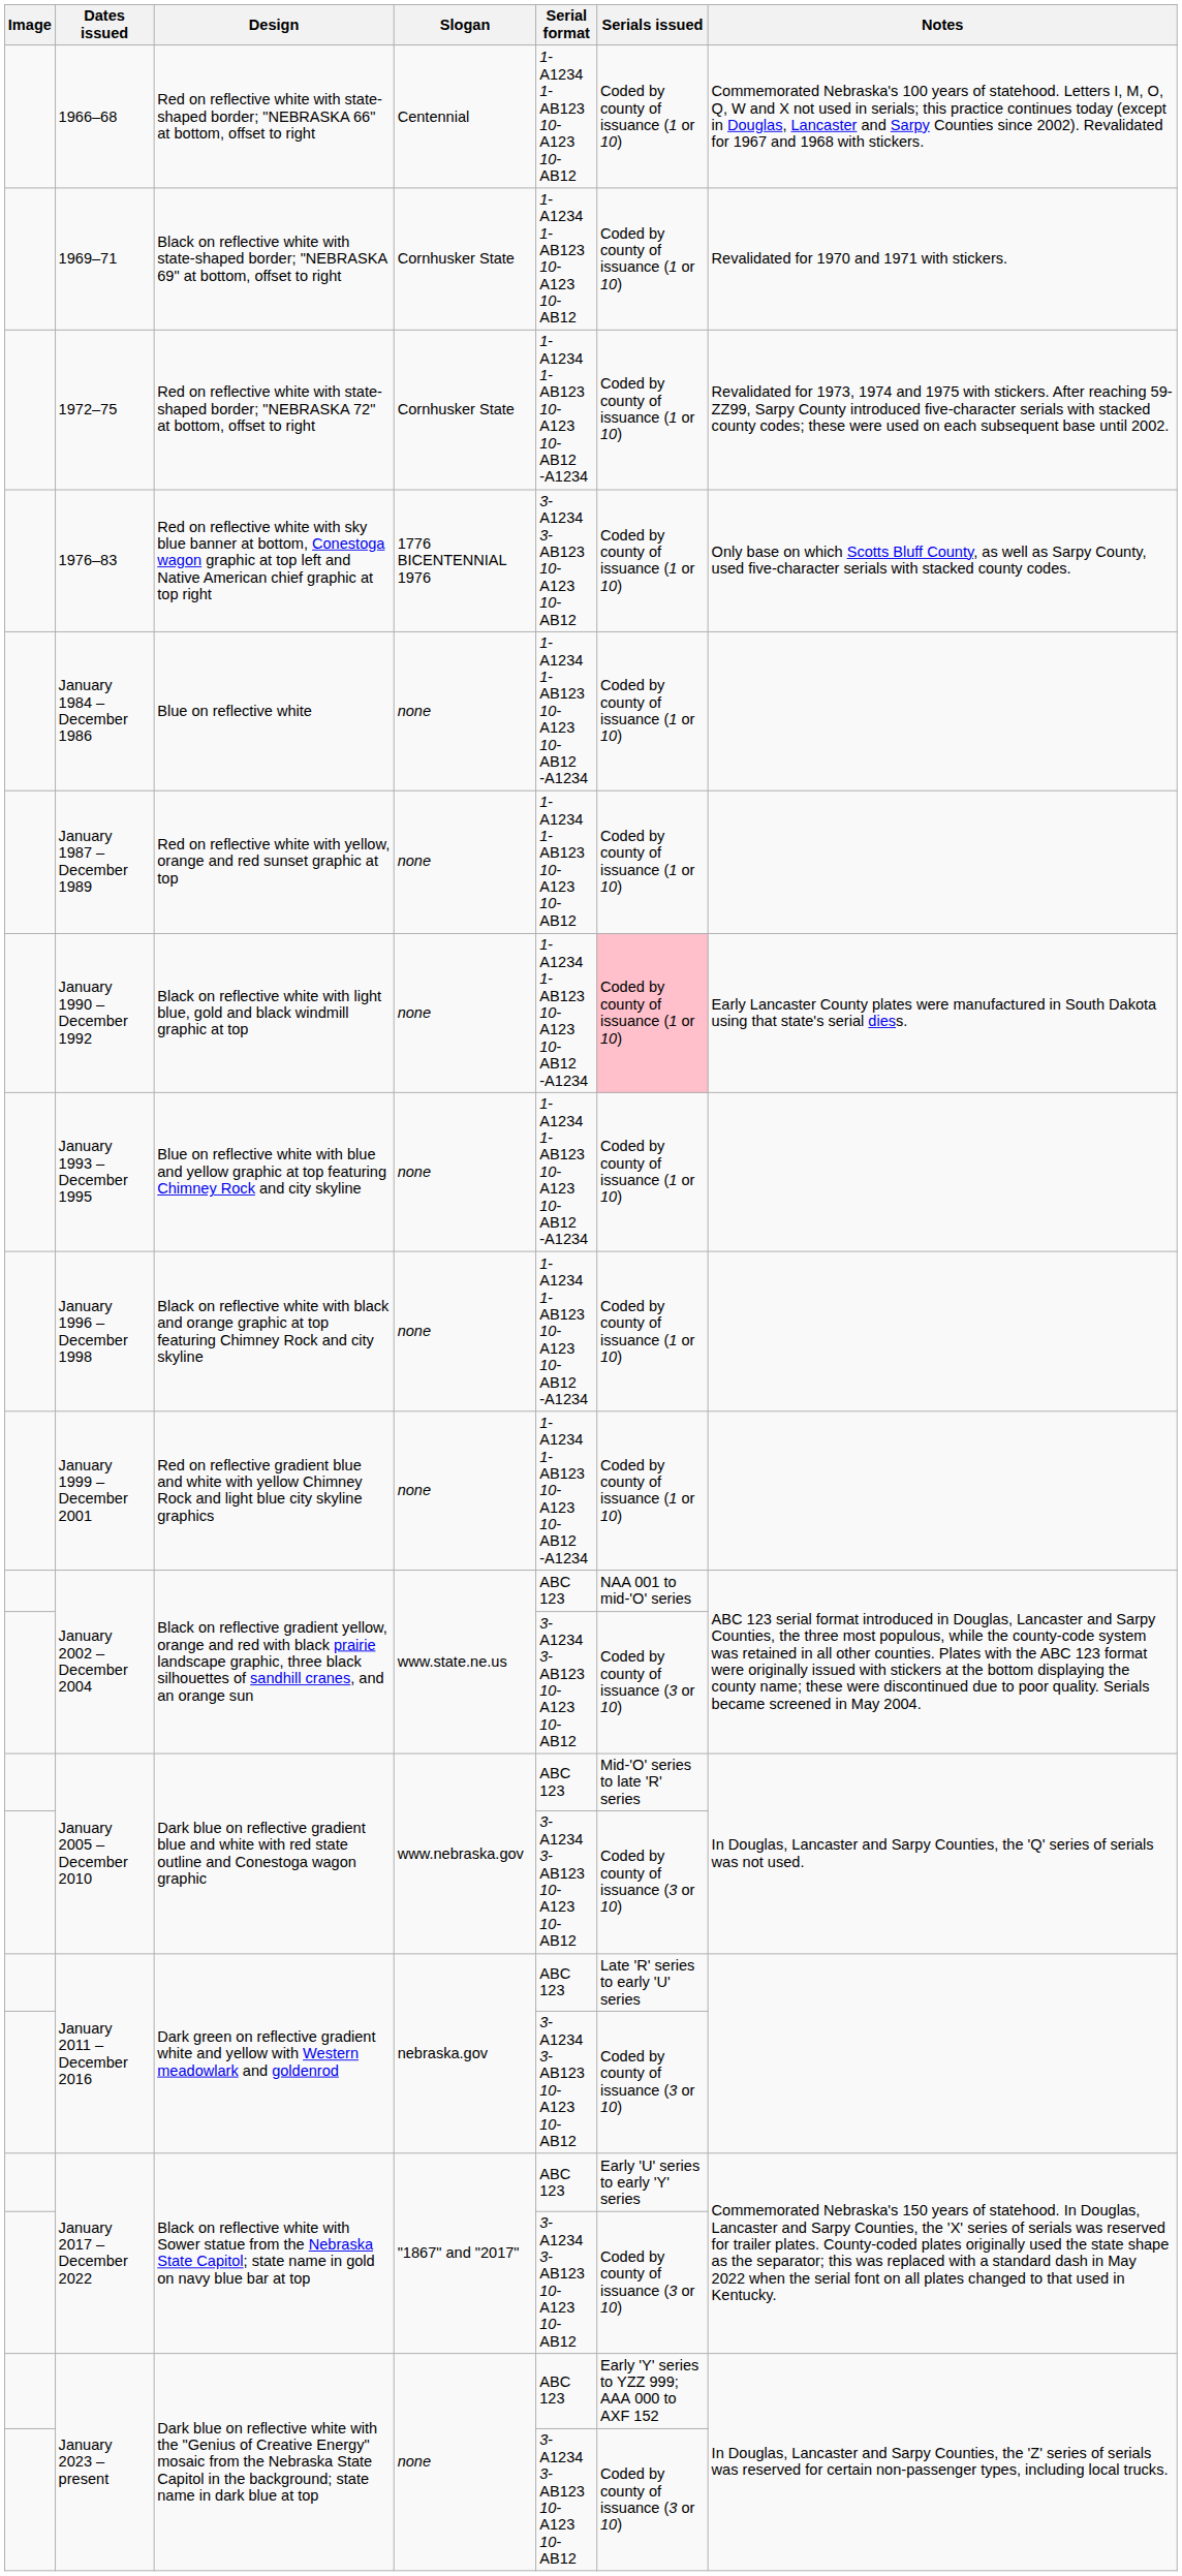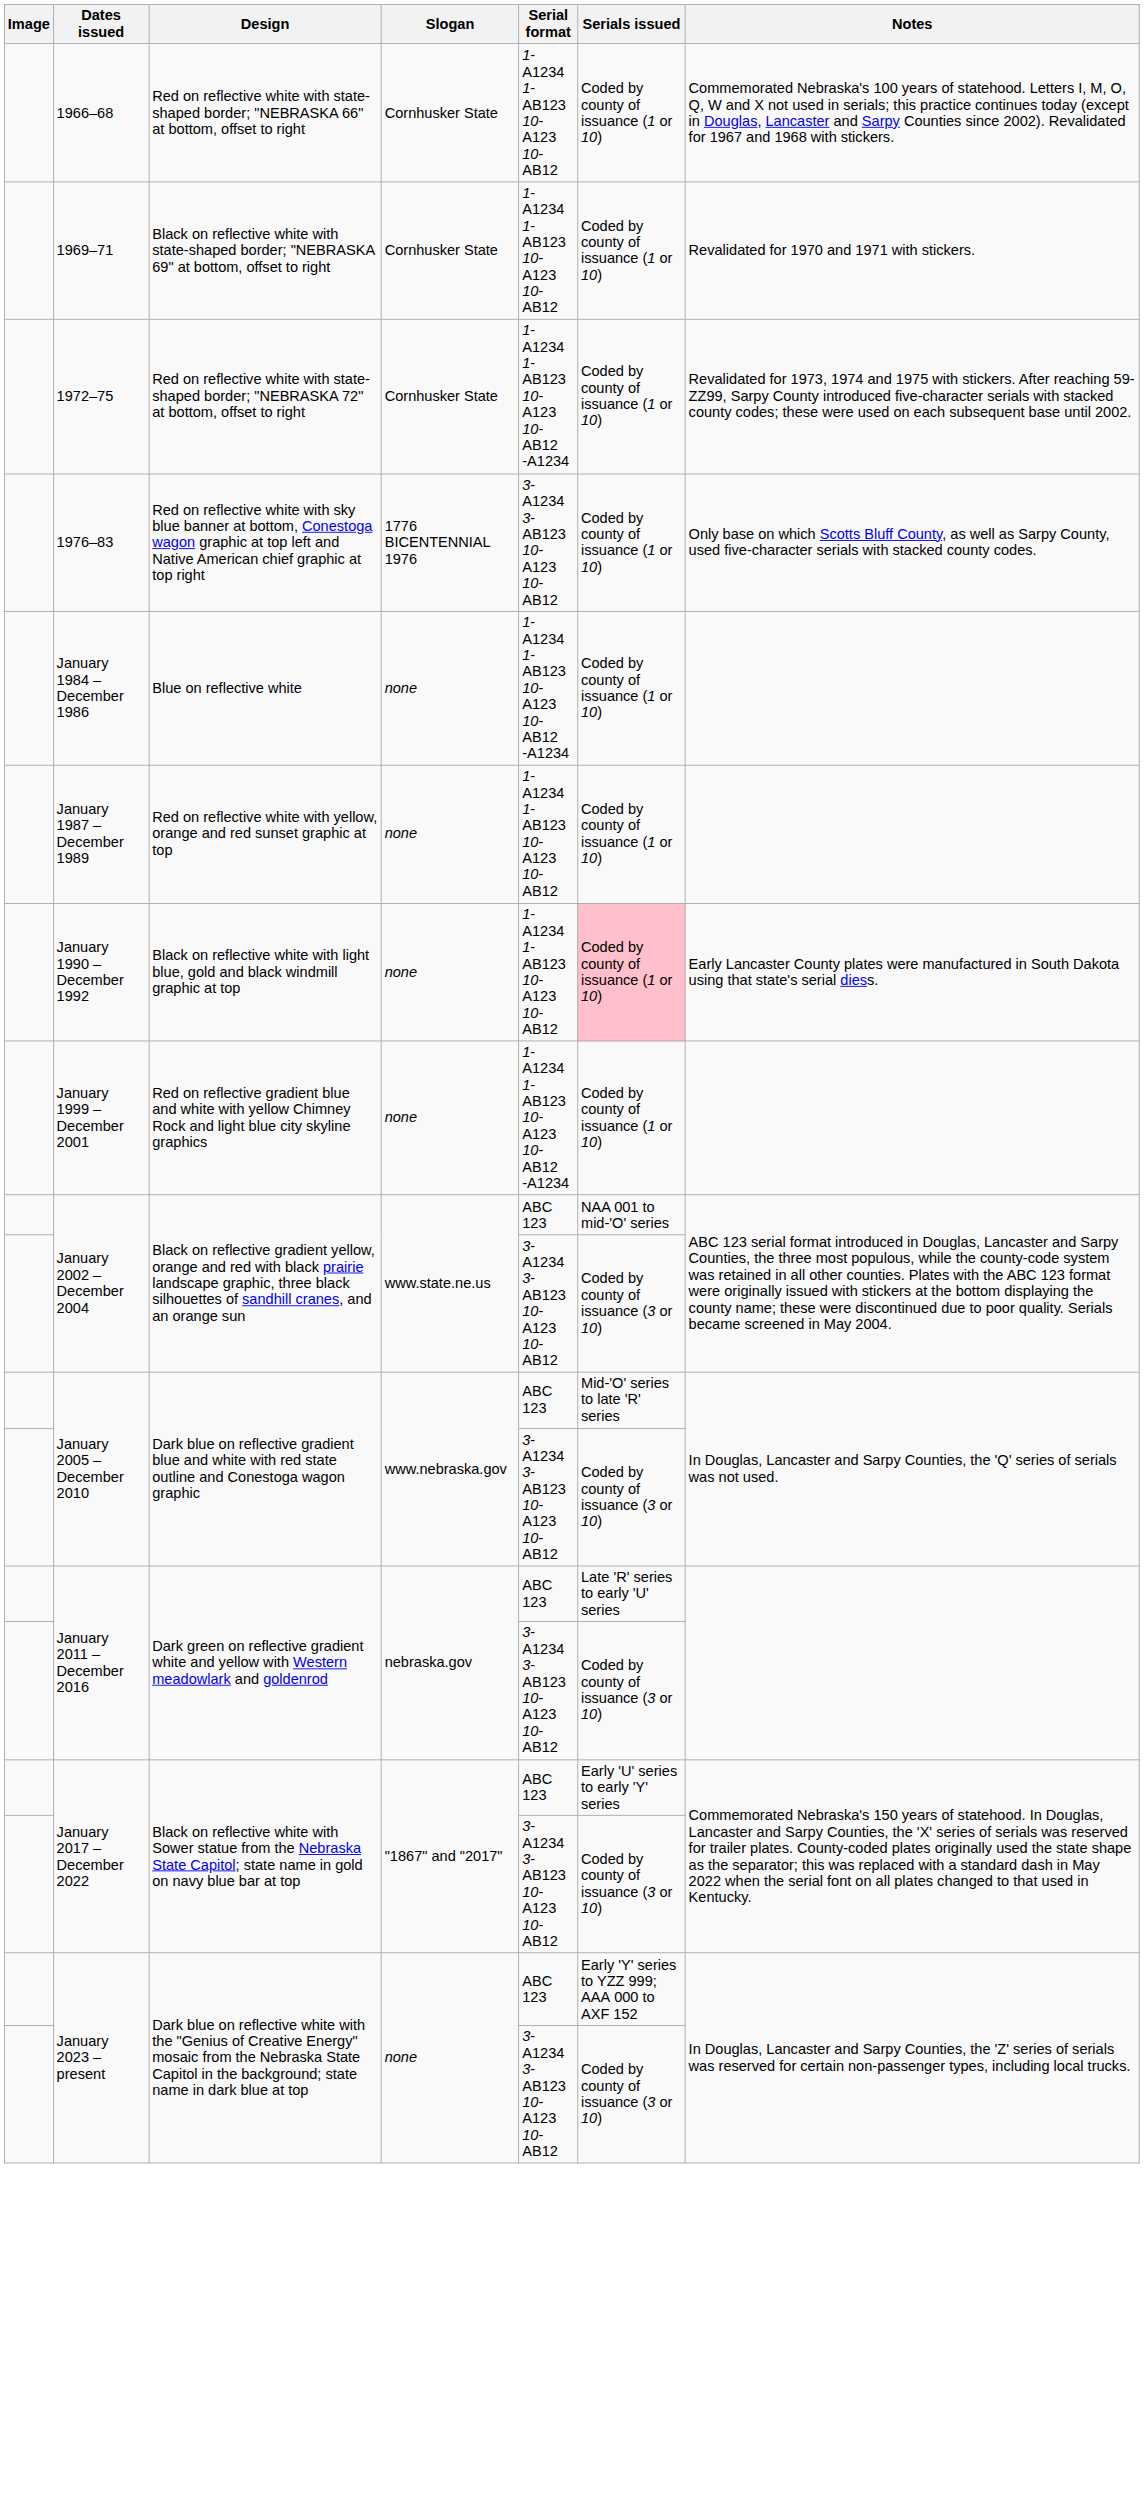 <table class="wikitable">
 <tr>
 <th>Image</th>
 <th>Dates issued</th>
 <th>Design</th>
 <th>Slogan</th>
 <th>Serial format</th>
 <th>Serials issued</th>
 <th>Notes</th>
 </tr>
 <tr>
 <td></td>
 <td>1966–68</td>
 <td>Red on reflective white with state-shaped border; "NEBRASKA 66" at bottom, offset to right</td>
-<td>Centennial</td>
+<td>Cornhusker State</td>
 <td><em>1</em>-A1234<br><em>1</em>-AB123<br><em>10</em>-A123<br><em>10</em>-AB12</td>
 <td>Coded by county of issuance (<em>1</em>  or <em>10</em>)</td>
 <td>Commemorated Nebraska's 100 years of statehood. Letters I, M, O, Q, W and X not used in serials; this practice continues today (except in <a href='#'>Douglas</a>, <a href='#'>Lancaster</a> and <a href='#'>Sarpy</a> Counties since 2002). Revalidated for 1967 and 1968 with stickers.</td>
 </tr>
 <tr>
 <td></td>
 <td>1969–71</td>
 <td>Black on reflective white with state-shaped border; "NEBRASKA 69" at bottom, offset to right</td>
 <td>Cornhusker State</td>
 <td><em>1</em>-A1234<br><em>1</em>-AB123<br><em>10</em>-A123<br><em>10</em>-AB12</td>
 <td>Coded by county of issuance (<em>1</em>  or <em>10</em>)</td>
 <td>Revalidated for 1970 and 1971 with stickers.</td>
 </tr>
 <tr>
 <td></td>
 <td>1972–75</td>
 <td>Red on reflective white with state-shaped border; "NEBRASKA 72" at bottom, offset to right</td>
 <td>Cornhusker State</td>
 <td><em>1</em>-A1234<br><em>1</em>-AB123<br><em>10</em>-A123<br><em>10</em>-AB12<br>-A1234</td>
 <td>Coded by county of issuance (<em>1</em>  or <em>10</em>)</td>
 <td>Revalidated for 1973, 1974 and 1975 with stickers. After reaching 59-ZZ99, Sarpy County introduced five-character serials with stacked county codes; these were used on each subsequent base until 2002.</td>
 </tr>
 <tr>
 <td></td>
 <td>1976–83</td>
 <td>Red on reflective white with sky blue banner at bottom, <a href='#'>Conestoga wagon</a> graphic at top left and Native American chief graphic at top right</td>
 <td>1776 BICENTENNIAL 1976</td>
 <td><em>3</em>-A1234<br><em>3</em>-AB123<br><em>10</em>-A123<br><em>10</em>-AB12<br></td>
 <td>Coded by county of issuance (<em>1</em>  or <em>10</em>)</td>
 <td>Only base on which <a href='#'>Scotts Bluff County</a>, as well as Sarpy County, used five-character serials with stacked county codes.</td>
 </tr>
 <tr>
 <td></td>
 <td>January 1984 – December 1986</td>
 <td>Blue on reflective white</td>
 <td><em>none</em></td>
 <td><em>1</em>-A1234<br><em>1</em>-AB123<br><em>10</em>-A123<br><em>10</em>-AB12<br>-A1234</td>
 <td>Coded by county of issuance (<em>1</em>  or <em>10</em>)</td>
 <td></td>
 </tr>
 <tr>
 <td></td>
 <td>January 1987 – December 1989</td>
 <td>Red on reflective white with yellow, orange and red sunset graphic at top</td>
 <td><em>none</em></td>
 <td><em>1</em>-A1234<br><em>1</em>-AB123<br><em>10</em>-A123<br><em>10</em>-AB12<br></td>
 <td>Coded by county of issuance (<em>1</em>  or <em>10</em>)</td>
 <td></td>
 </tr>
 <tr>
 <td></td>
 <td>January 1990 – December 1992</td>
 <td>Black on reflective white with light blue, gold and black windmill graphic at top</td>
 <td><em>none</em></td>
-<td><em>1</em>-A1234<br><em>1</em>-AB123<br><em>10</em>-A123<br><em>10</em>-AB12<br>-A1234</td>
+<td><em>1</em>-A1234<br><em>1</em>-AB123<br><em>10</em>-A123<br><em>10</em>-AB12</td>
 <td style="background: pink;">Coded by county of issuance (<em>1</em>  or <em>10</em>)</td>
 <td>Early Lancaster County plates were manufactured in South Dakota using that state's serial <a href='#'>dies</a>s.</td>
-</tr>
-<tr>
-<td></td>
-<td>January 1993 – December 1995</td>
-<td>Blue on reflective white with blue and yellow graphic at top featuring <a href='#'>Chimney Rock</a> and city skyline</td>
-<td><em>none</em></td>
-<td><em>1</em>-A1234<br><em>1</em>-AB123<br><em>10</em>-A123<br><em>10</em>-AB12<br>-A1234</td>
-<td>Coded by county of issuance (<em>1</em>  or <em>10</em>)</td>
-<td></td>
-</tr>
-<tr>
-<td></td>
-<td>January 1996 – December 1998</td>
-<td>Black on reflective white with black and orange graphic at top featuring Chimney Rock and city skyline</td>
-<td><em>none</em></td>
-<td><em>1</em>-A1234<br><em>1</em>-AB123<br><em>10</em>-A123<br><em>10</em>-AB12<br>-A1234</td>
-<td>Coded by county of issuance (<em>1</em>  or <em>10</em>)</td>
-<td></td>
 </tr>
 <tr>
 <td></td>
 <td>January 1999 – December 2001</td>
 <td>Red on reflective gradient blue and white with yellow Chimney Rock and light blue city skyline graphics</td>
 <td><em>none</em></td>
 <td><em>1</em>-A1234<br><em>1</em>-AB123<br><em>10</em>-A123<br><em>10</em>-AB12<br>-A1234</td>
 <td>Coded by county of issuance (<em>1</em>  or <em>10</em>)</td>
 <td></td>
 </tr>
 <tr>
 <td></td>
 <td rowspan="2">January 2002 – December 2004</td>
 <td rowspan="2">Black on reflective gradient yellow, orange and red with black <a href='#'>prairie</a> landscape graphic, three black silhouettes of <a href='#'>sandhill cranes</a>, and an orange sun</td>
 <td rowspan="2">www.state.ne.us</td>
 <td>ABC 123</td>
 <td>NAA 001 to mid-'O' series</td>
 <td rowspan="2">ABC 123 serial format introduced in Douglas, Lancaster and Sarpy Counties, the three most populous, while the county-code system was retained in all other counties. Plates with the ABC 123 format were originally issued with stickers at the bottom displaying the county name; these were discontinued due to poor quality. Serials became screened in May 2004.</td>
 </tr>
 <tr>
 <td></td>
 <td><em>3</em>-A1234<br><em>3</em>-AB123<br><em>10</em>-A123<br><em>10</em>-AB12</td>
 <td>Coded by county of issuance (<em>3</em>  or <em>10</em>)</td>
 </tr>
 <tr>
 <td></td>
 <td rowspan="2">January 2005 – December 2010</td>
 <td rowspan="2">Dark blue on reflective gradient blue and white with red state outline and Conestoga wagon graphic</td>
 <td rowspan="2">www.nebraska.gov</td>
 <td>ABC 123</td>
 <td>Mid-'O' series to late 'R' series</td>
 <td rowspan="2">In Douglas, Lancaster and Sarpy Counties, the 'Q' series of serials was not used.</td>
 </tr>
 <tr>
 <td></td>
 <td><em>3</em>-A1234<br><em>3</em>-AB123<br><em>10</em>-A123<br><em>10</em>-AB12<br></td>
 <td>Coded by county of issuance (<em>3</em>  or <em>10</em>)</td>
 </tr>
 <tr>
 <td></td>
 <td rowspan="2">January 2011 – December 2016</td>
 <td rowspan="2">Dark green on reflective gradient white and yellow with <a href='#'>Western meadowlark</a> and <a href='#'>goldenrod</a></td>
 <td rowspan="2">nebraska.gov</td>
 <td>ABC 123</td>
 <td>Late 'R' series to early 'U' series</td>
 <td rowspan="2"></td>
 </tr>
 <tr>
 <td></td>
 <td><em>3</em>-A1234<br><em>3</em>-AB123<br><em>10</em>-A123<br><em>10</em>-AB12<br></td>
 <td>Coded by county of issuance (<em>3</em>  or <em>10</em>)</td>
 </tr>
 <tr>
 <td></td>
 <td rowspan="2">January 2017 – December 2022</td>
 <td rowspan="2">Black on reflective white with Sower statue from the <a href='#'>Nebraska State Capitol</a>; state name in gold on navy blue bar at top</td>
 <td rowspan="2">"1867" and "2017"</td>
 <td>ABC 123</td>
 <td>Early 'U' series to early 'Y' series</td>
 <td rowspan="2">Commemorated Nebraska's 150 years of statehood. In Douglas, Lancaster and Sarpy Counties, the 'X' series of serials was reserved for trailer plates. County-coded plates originally used the state shape as the separator; this was replaced with a standard dash in May 2022 when the serial font on all plates changed to that used in Kentucky.</td>
 </tr>
 <tr>
 <td></td>
 <td><em>3</em>-A1234<br><em>3</em>-AB123<br><em>10</em>-A123<br><em>10</em>-AB12</td>
 <td>Coded by county of issuance (<em>3</em> or <em>10</em>)</td>
 </tr>
 <tr>
 <td></td>
 <td rowspan="2">January 2023 – present</td>
 <td rowspan="2">Dark blue on reflective white with the "Genius of Creative Energy" mosaic from the Nebraska State Capitol in the background; state name in dark blue at top</td>
 <td rowspan="2"><em>none</em></td>
 <td>ABC 123</td>
 <td>Early 'Y' series to YZZ 999; AAA 000 to AXF 152 </td>
 <td rowspan="2">In Douglas, Lancaster and Sarpy Counties, the 'Z' series of serials was reserved for certain non-passenger types, including local trucks.</td>
 </tr>
 <tr>
 <td></td>
 <td><em>3</em>-A1234<br><em>3</em>-AB123<br><em>10</em>-A123<br><em>10</em>-AB12</td>
 <td>Coded by county of issuance (<em>3</em> or <em>10</em>)</td>
 </tr>
 </table>
